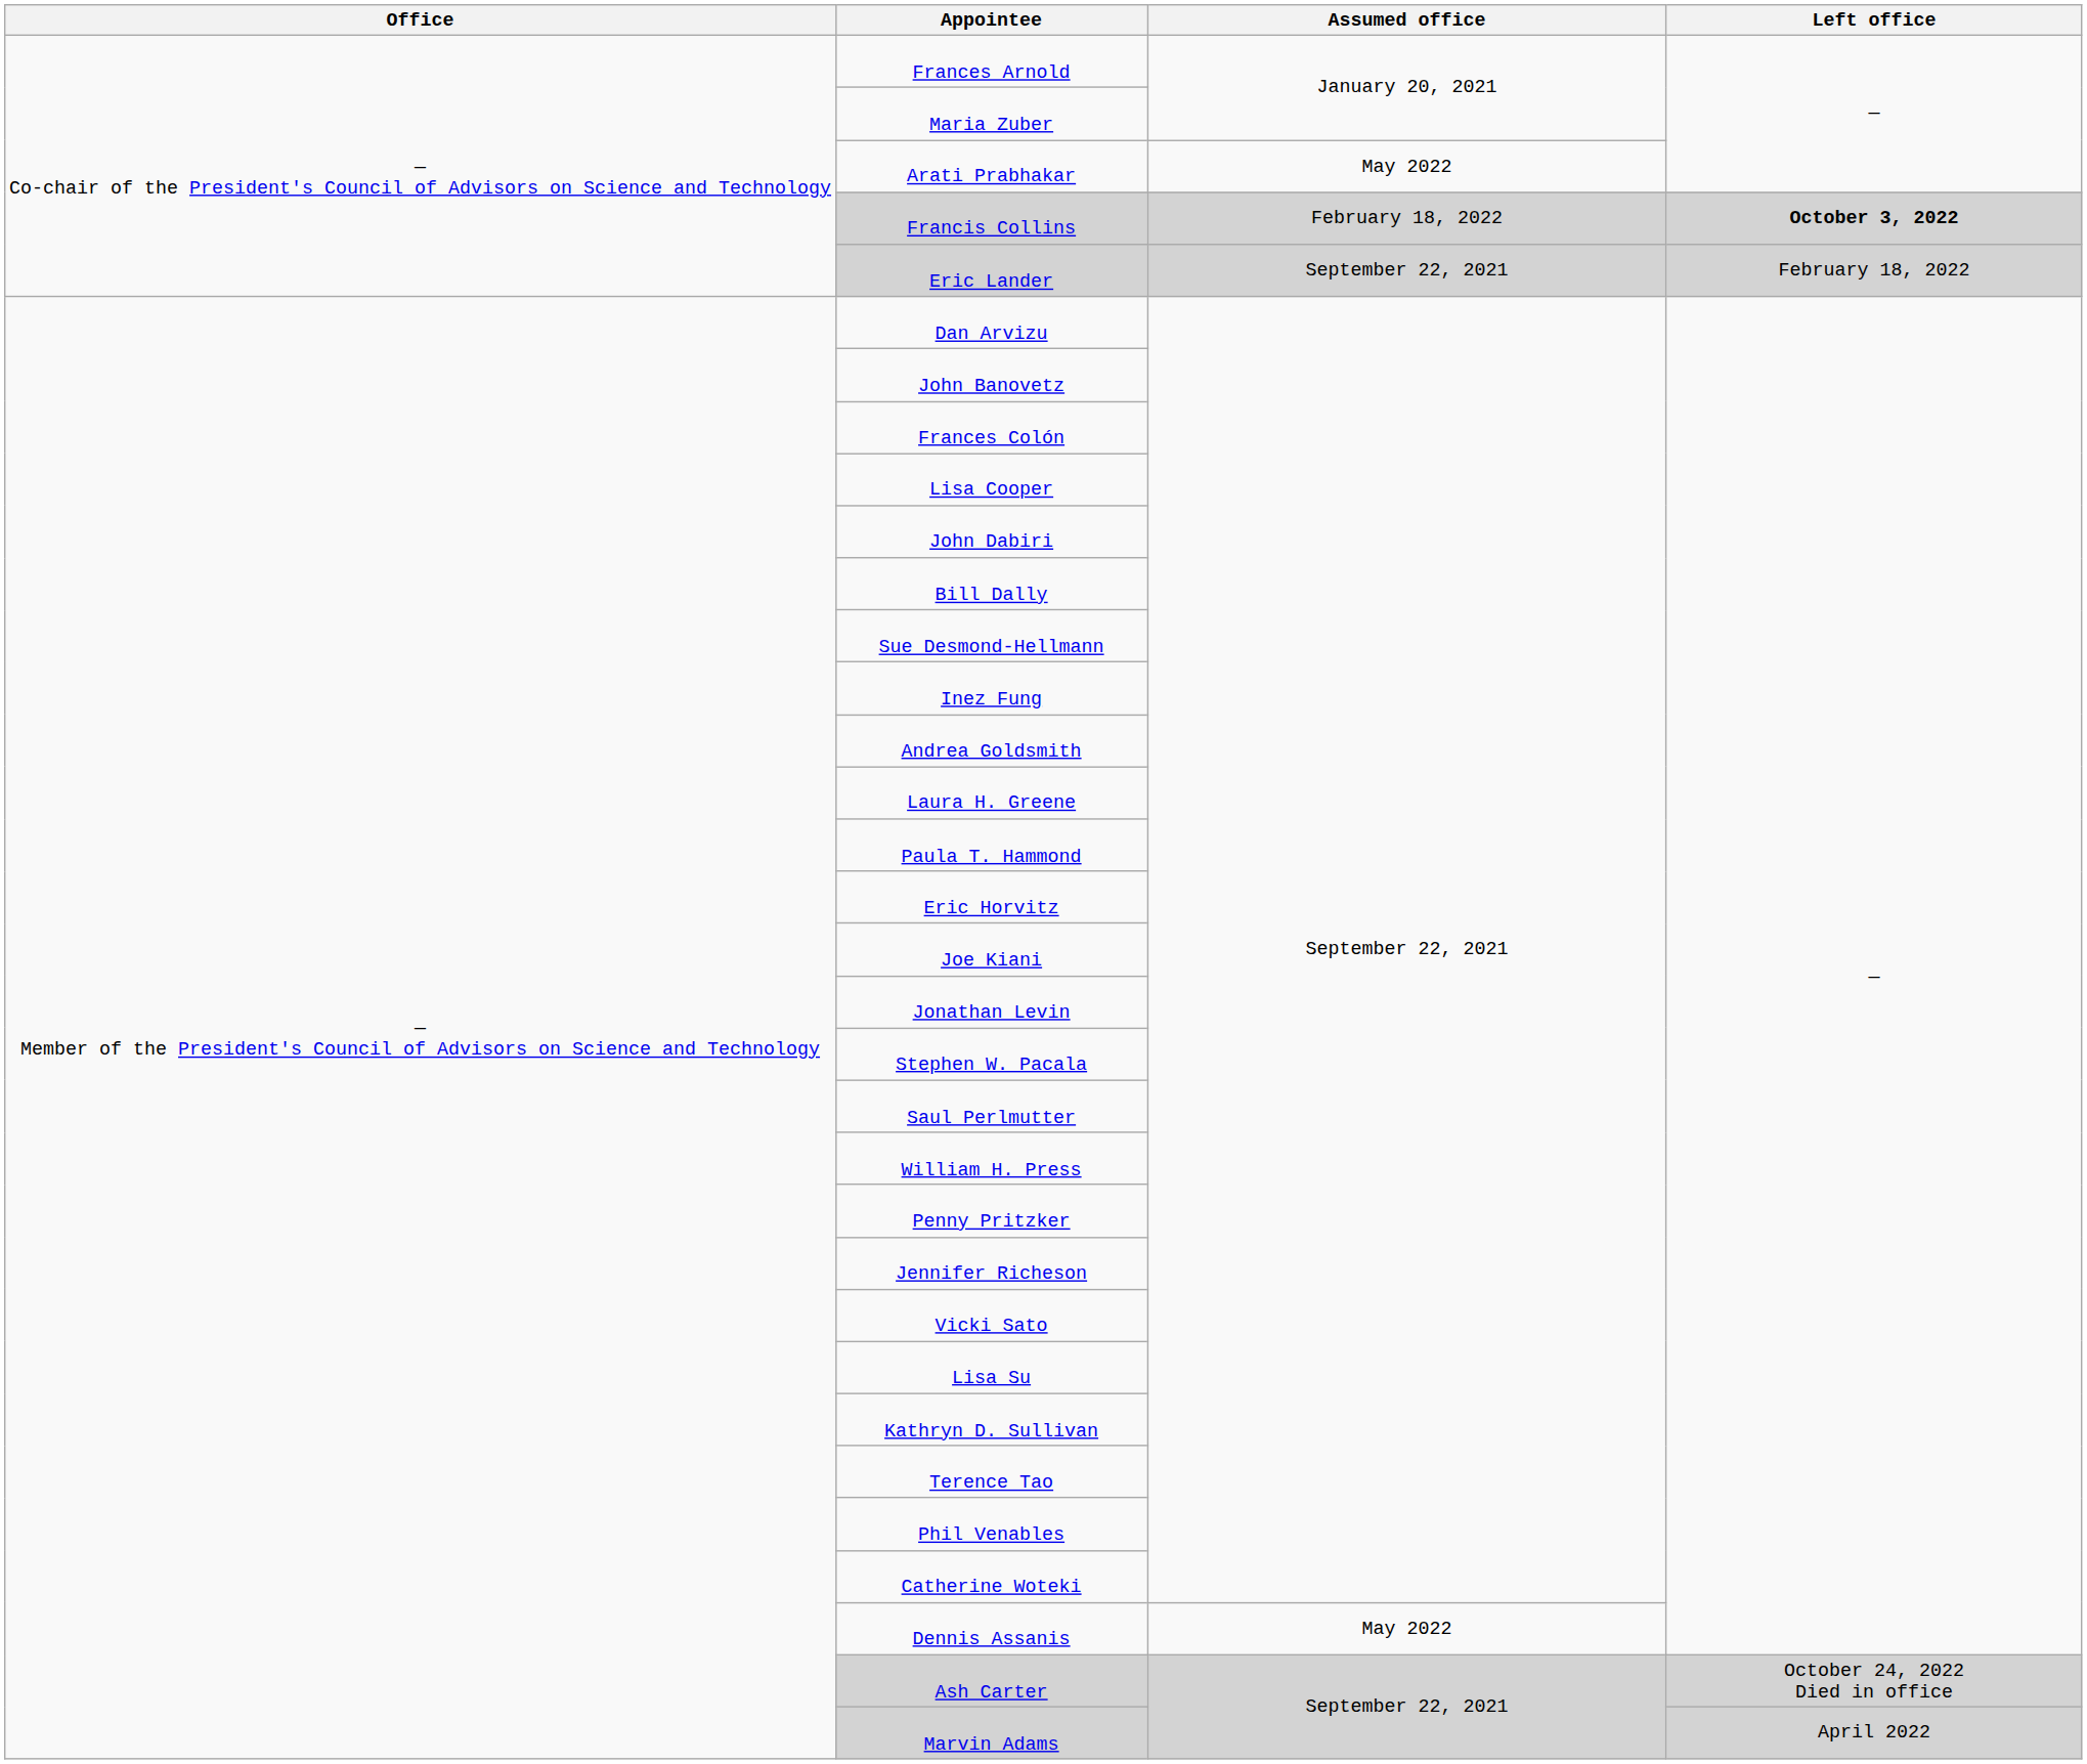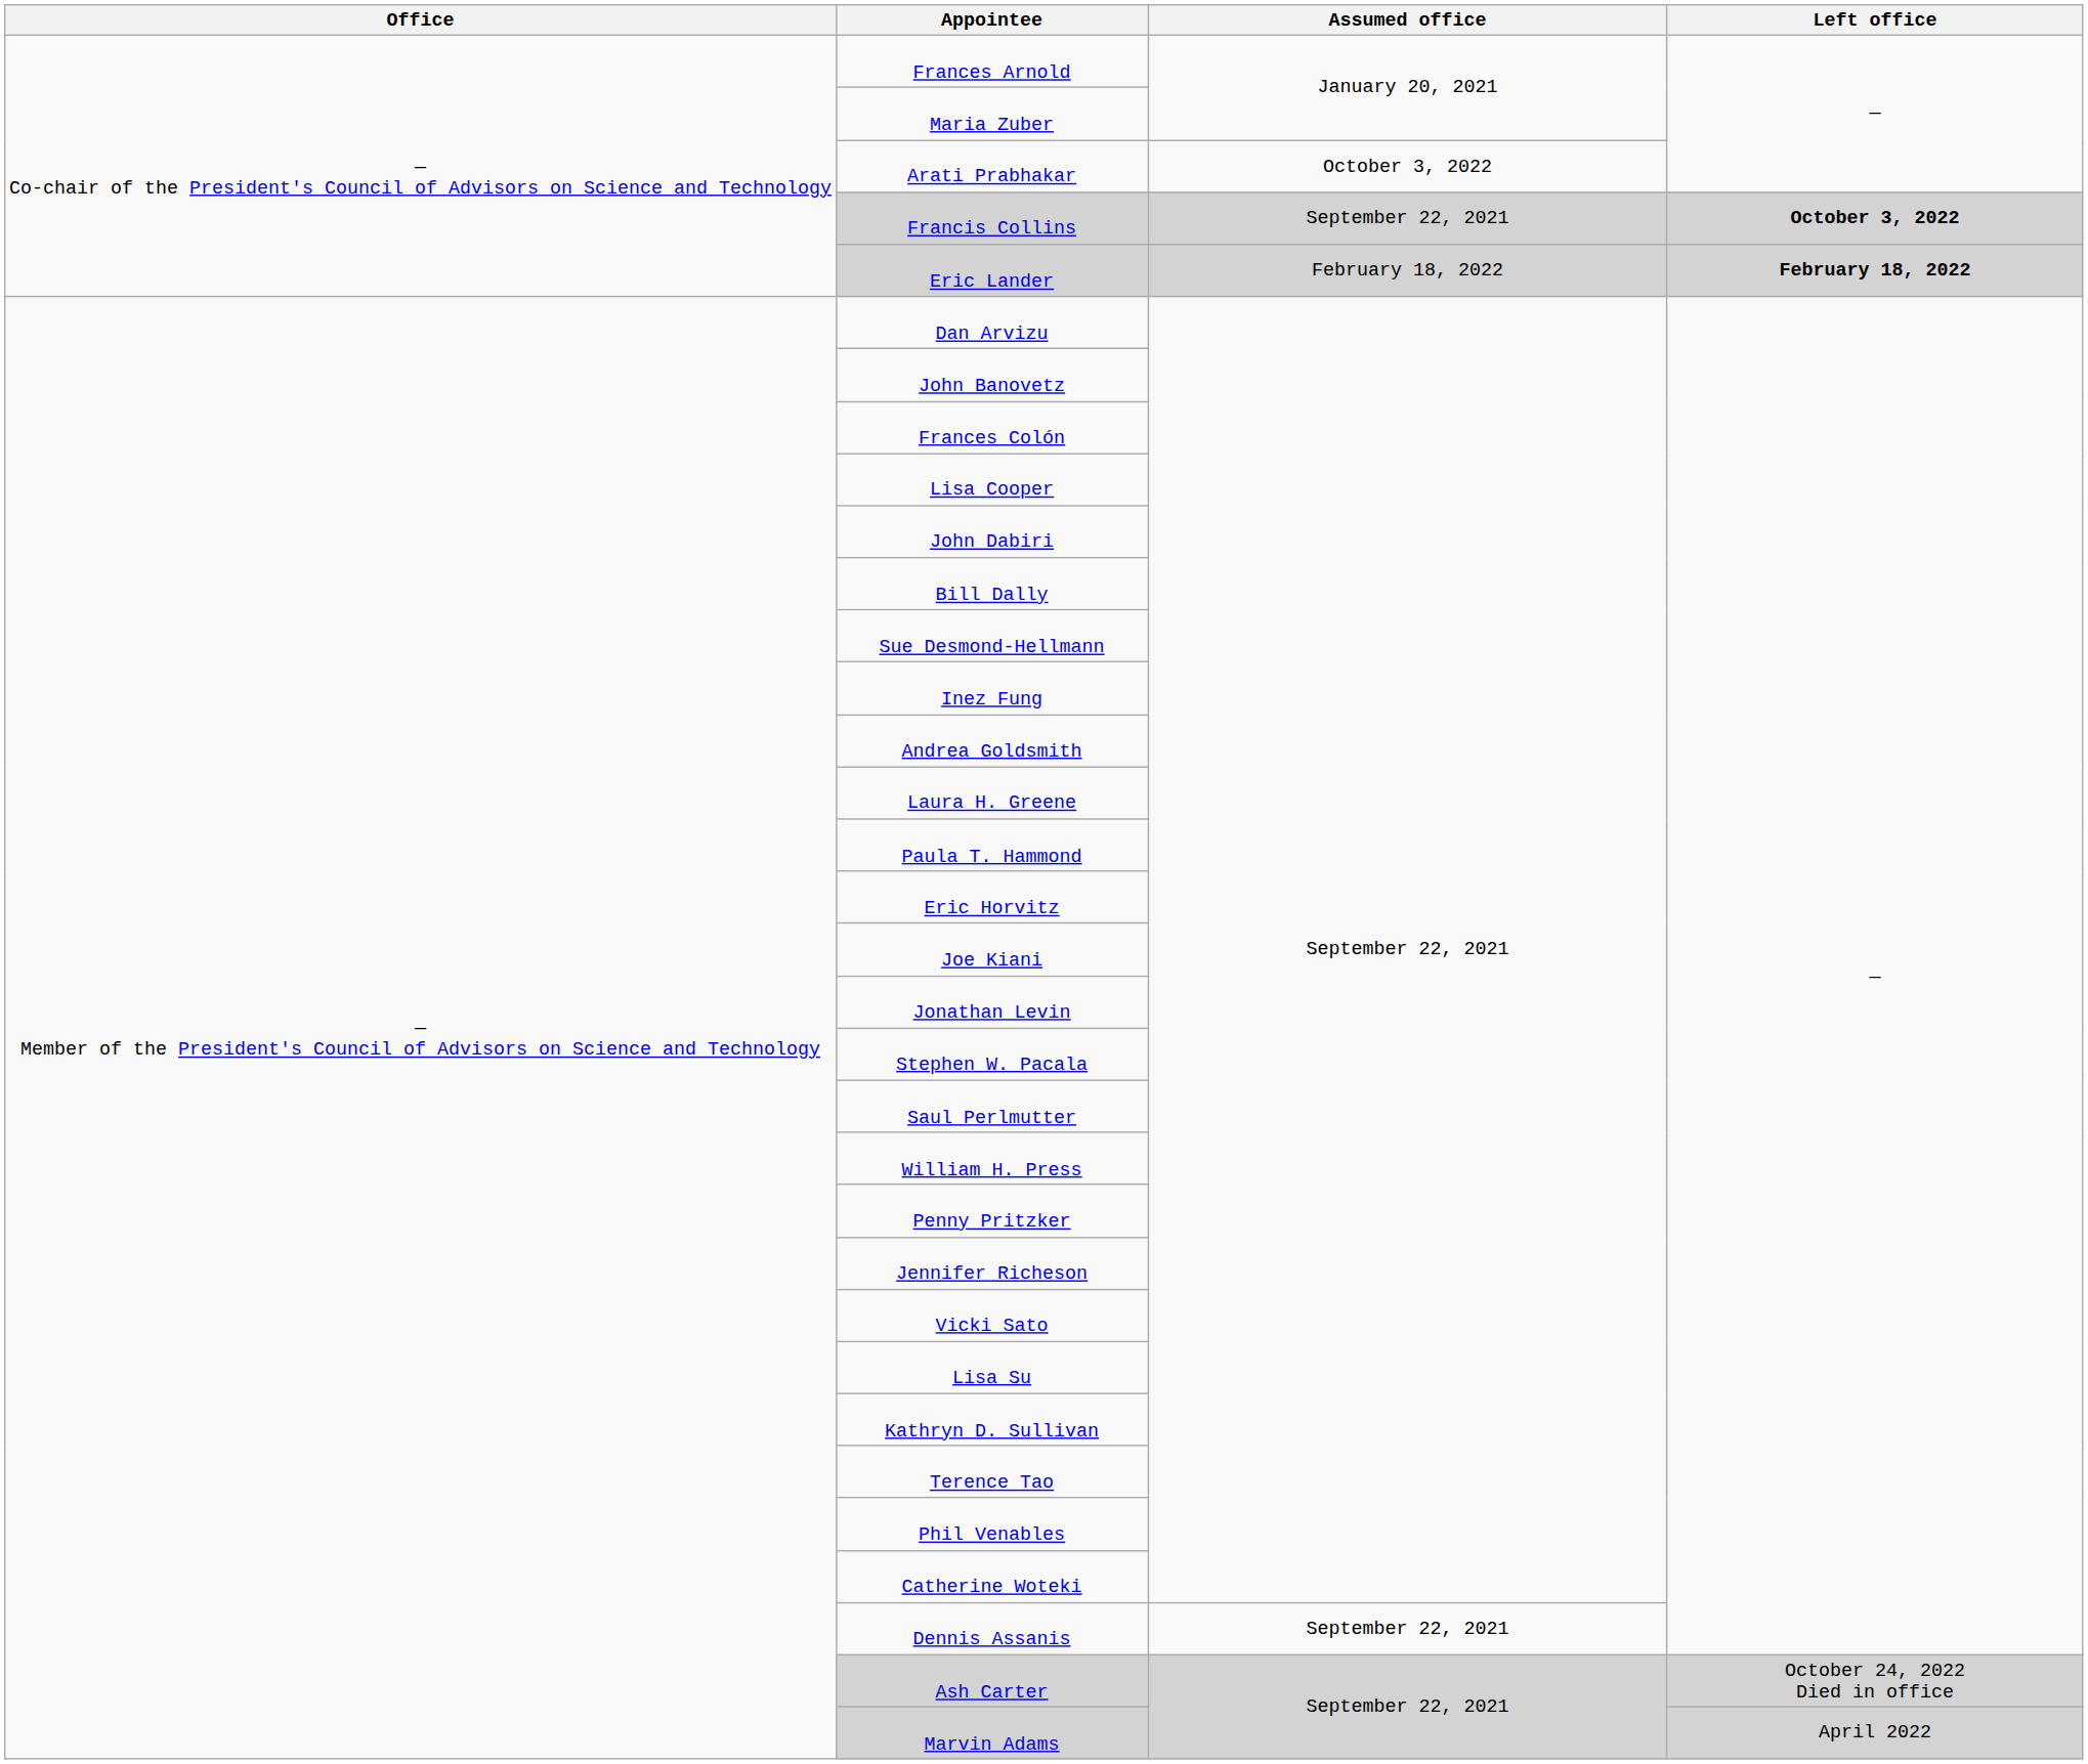 <table class="wikitable sortable" style="text-align:center">
 <tr>
 <th style="width:40%;">Office</th>
 <th style="width:15%;">Appointee</th>
 <th style="width:25%;" data-sort-type="date">Assumed office</th>
 <th style="width:20%;" data-sort-type="date">Left office</th>
 </tr>
 <tr>
 <td rowspan=5><br>—<br>Co-chair of the <a href='#'>President's Council of Advisors on Science and Technology</a></td>
 <td><br><a href='#'>Frances Arnold</a></td>
 <td rowspan=2>January 20, 2021</td>
 <td rowspan=3>—</td>
 </tr>
 <tr>
 <td><br><a href='#'>Maria Zuber</a></td>
 </tr>
 <tr>
 <td><br><a href='#'>Arati Prabhakar</a></td>
-<td>May 2022</td>
+<td>October 3, 2022</td>
 </tr>
 <tr style="background:lightgray;">
 <td><br><a href='#'>Francis Collins</a></td>
-<td>February 18, 2022</td>
+<td>September 22, 2021</td>
 <td><strong>October 3, 2022</strong></td>
 </tr>
 <tr style="background:lightgray;">
 <td><br><a href='#'>Eric Lander</a></td>
-<td>September 22, 2021</td>
 <td>February 18, 2022</td>
+<td><strong>February 18, 2022</strong></td>
 </tr>
 <tr>
 <td rowspan=28><br>—<br>Member of the <a href='#'>President's Council of Advisors on Science and Technology</a></td>
 <td><br><a href='#'>Dan Arvizu</a></td>
 <td rowspan=25>September 22, 2021</td>
 <td rowspan=26>—</td>
 </tr>
 <tr>
 <td><br><a href='#'>John Banovetz</a></td>
 </tr>
 <tr>
 <td><br><a href='#'>Frances Colón</a></td>
 </tr>
 <tr>
 <td><br><a href='#'>Lisa Cooper</a></td>
 </tr>
 <tr>
 <td><br><a href='#'>John Dabiri</a></td>
 </tr>
 <tr>
 <td><br><a href='#'>Bill Dally</a></td>
 </tr>
 <tr>
 <td><br><a href='#'>Sue Desmond-Hellmann</a></td>
 </tr>
 <tr>
 <td><br><a href='#'>Inez Fung</a></td>
 </tr>
 <tr>
 <td><br><a href='#'>Andrea Goldsmith</a></td>
 </tr>
 <tr>
 <td><br><a href='#'>Laura H. Greene</a></td>
 </tr>
 <tr>
 <td><br><a href='#'>Paula T. Hammond</a></td>
 </tr>
 <tr>
 <td><br><a href='#'>Eric Horvitz</a></td>
 </tr>
 <tr>
 <td><br><a href='#'>Joe Kiani</a></td>
 </tr>
 <tr>
 <td><br><a href='#'>Jonathan Levin</a></td>
 </tr>
 <tr>
 <td><br><a href='#'>Stephen W. Pacala</a></td>
 </tr>
 <tr>
 <td><br><a href='#'>Saul Perlmutter</a></td>
 </tr>
 <tr>
 <td><br><a href='#'>William H. Press</a></td>
 </tr>
 <tr>
 <td><br><a href='#'>Penny Pritzker</a></td>
 </tr>
 <tr>
 <td><br><a href='#'>Jennifer Richeson</a></td>
 </tr>
 <tr>
 <td><br><a href='#'>Vicki Sato</a></td>
 </tr>
 <tr>
 <td><br><a href='#'>Lisa Su</a></td>
 </tr>
 <tr>
 <td><br><a href='#'>Kathryn D. Sullivan</a></td>
 </tr>
 <tr>
 <td><br><a href='#'>Terence Tao</a></td>
 </tr>
 <tr>
 <td><br><a href='#'>Phil Venables</a></td>
 </tr>
 <tr>
 <td><br><a href='#'>Catherine Woteki</a></td>
 </tr>
 <tr>
 <td><br><a href='#'>Dennis Assanis</a></td>
-<td>May 2022</td>
+<td>September 22, 2021</td>
 </tr>
 <tr style="background:lightgray;">
 <td><br><a href='#'>Ash Carter</a></td>
 <td rowspan=2>September 22, 2021</td>
 <td>October 24, 2022<br>Died in office</td>
 </tr>
 <tr style="background:lightgray;">
 <td><br><a href='#'>Marvin Adams</a></td>
 <td>April 2022</td>
 </tr>
 </table>
